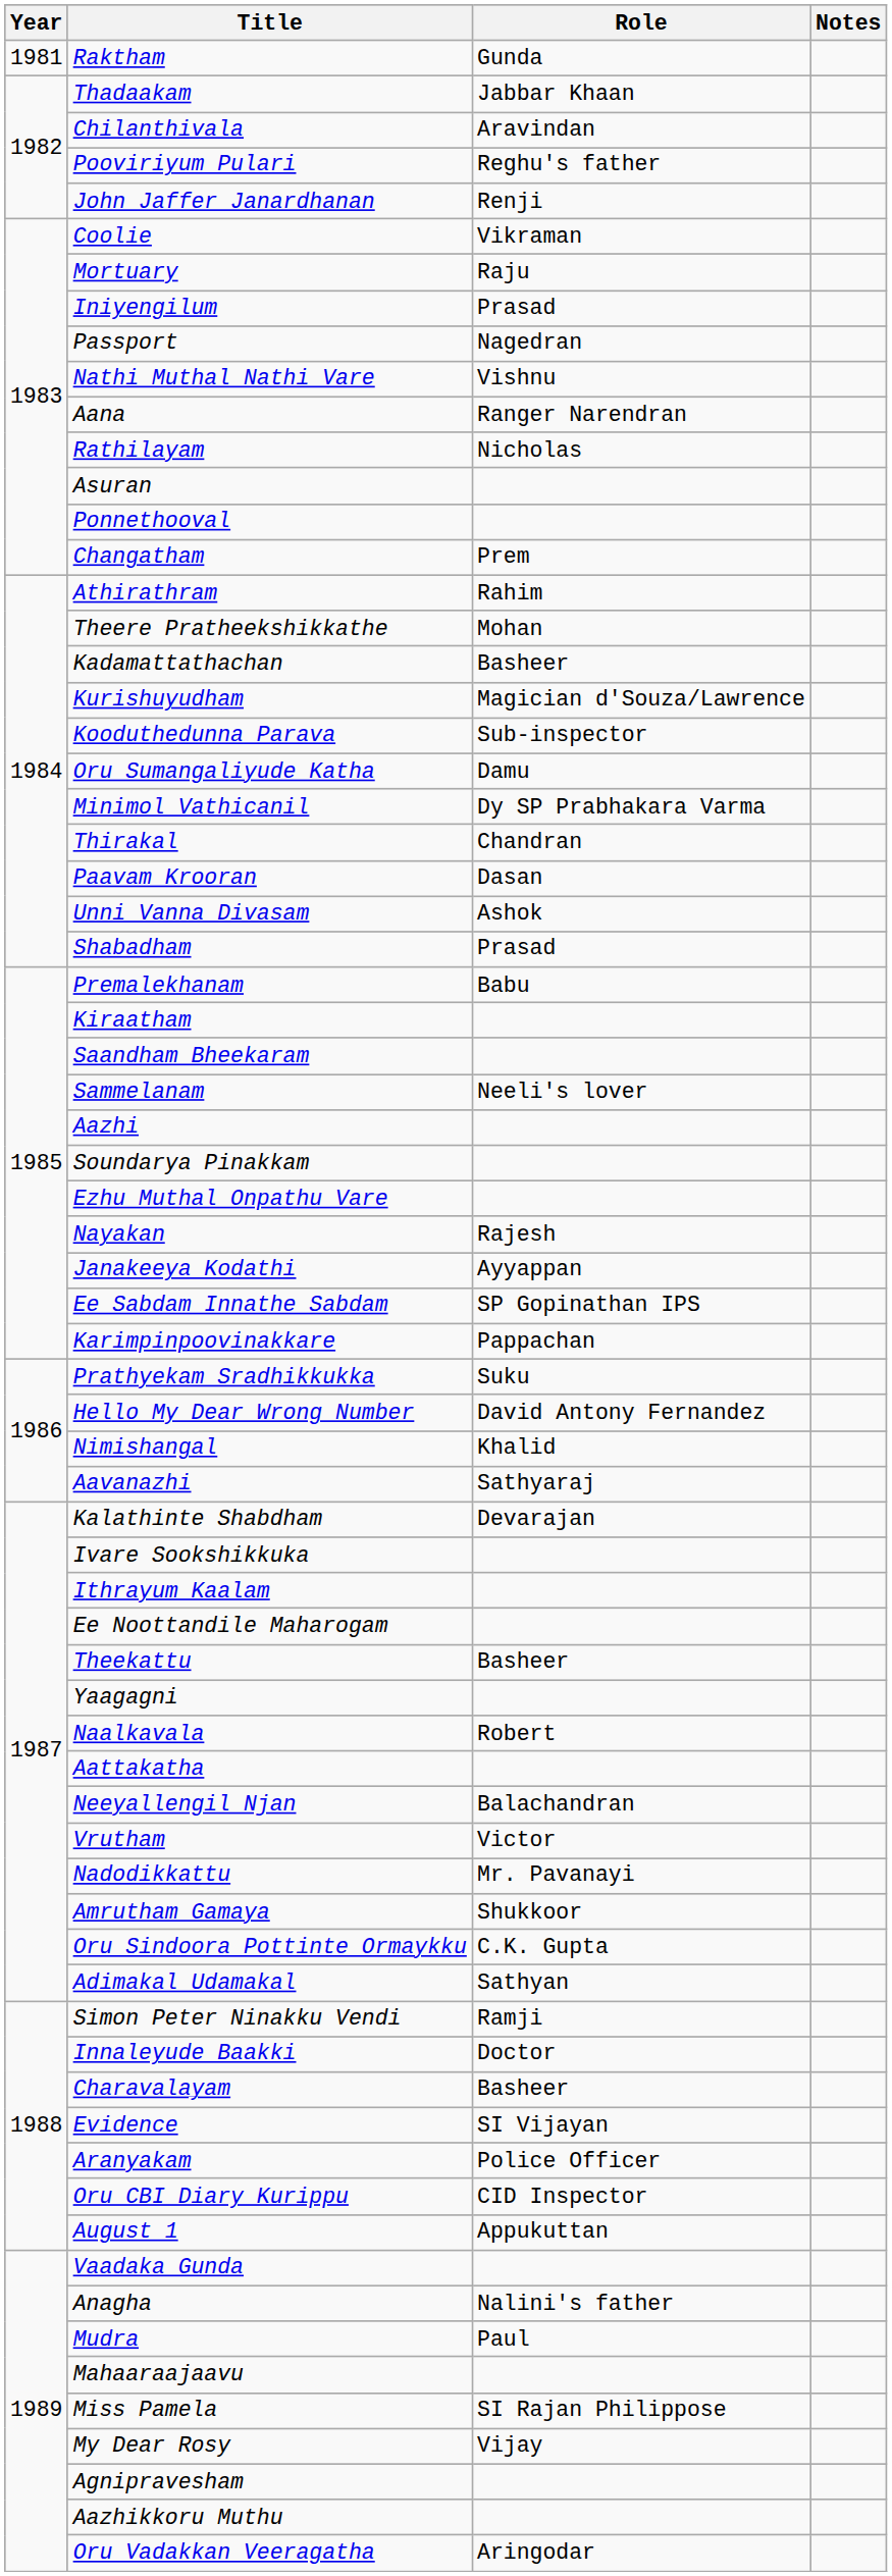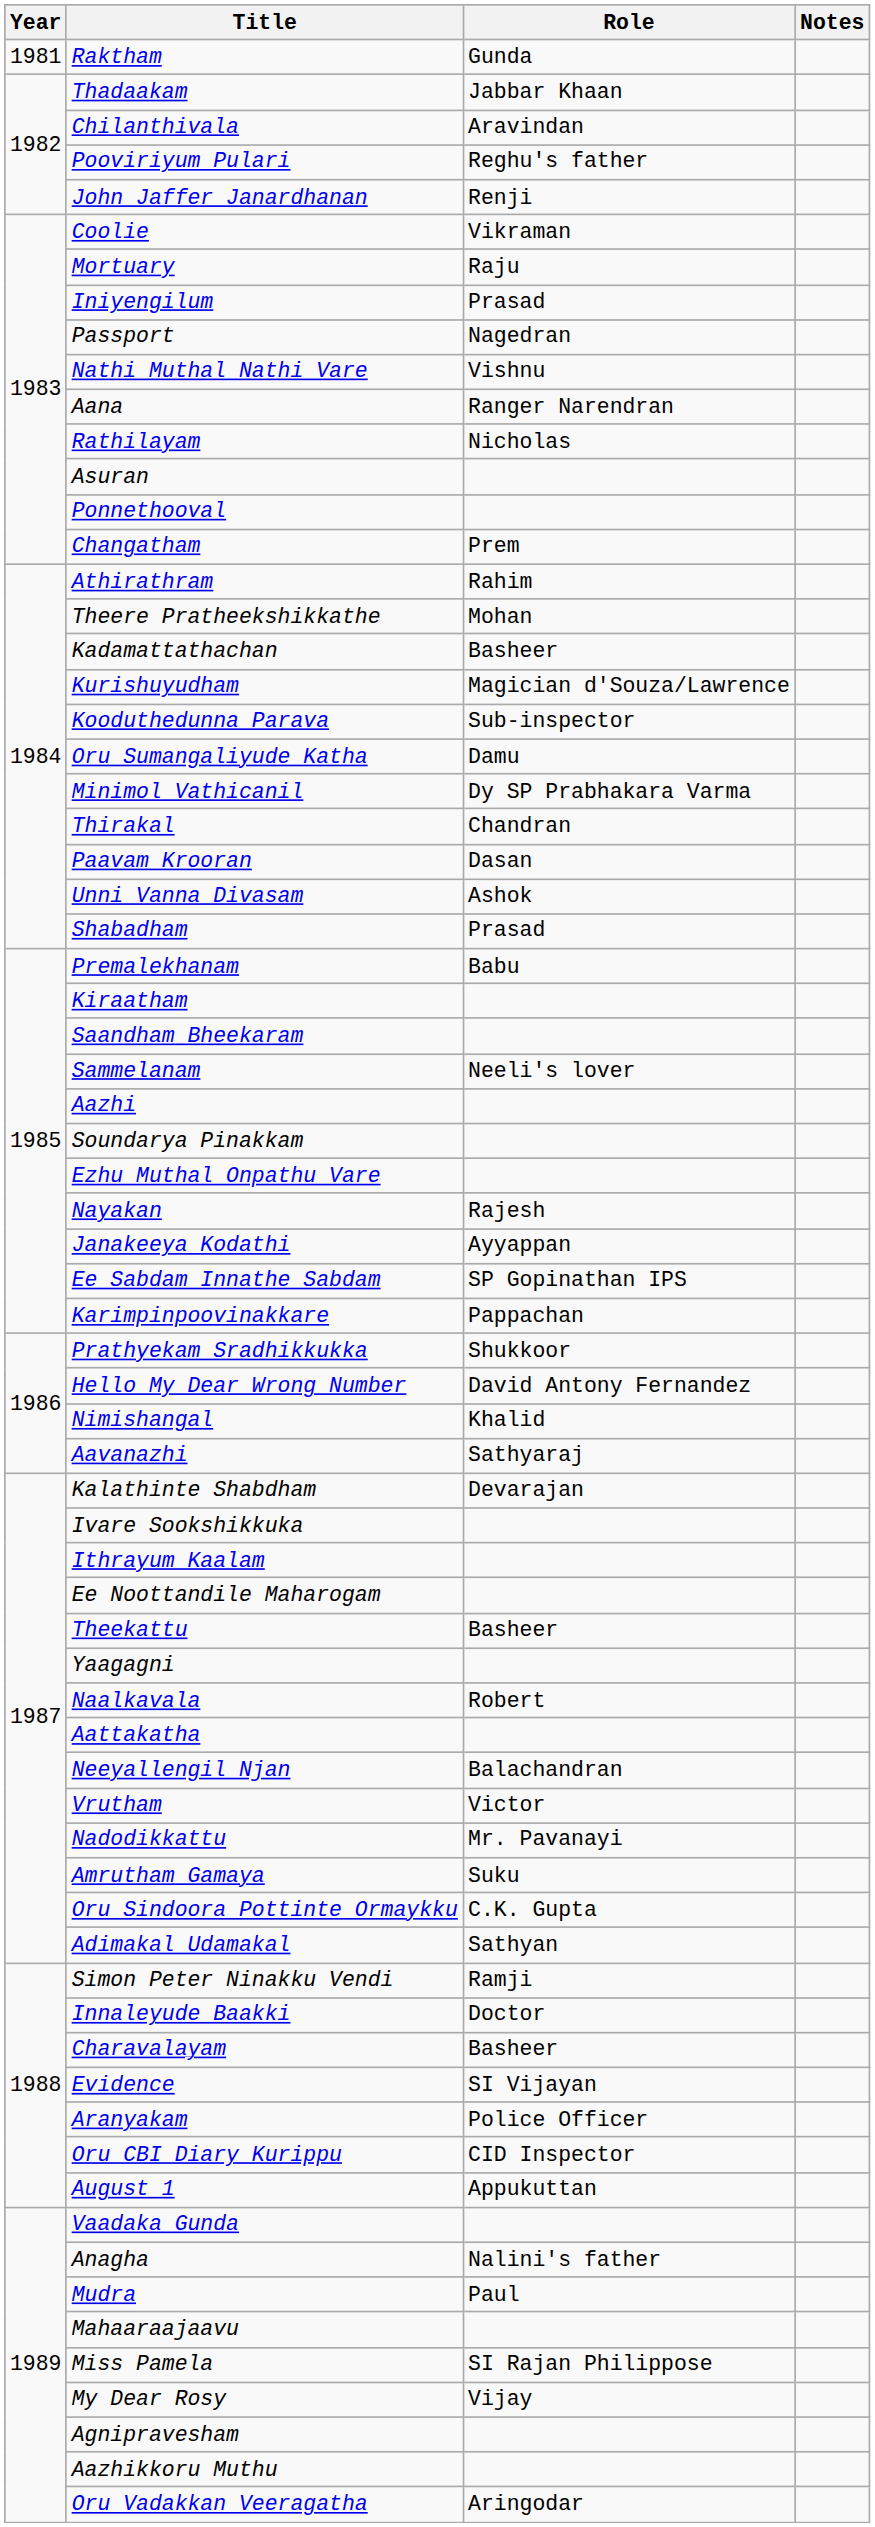 <table class="wikitable sortable">
 <tr>
 <th>Year</th>
 <th>Title</th>
 <th>Role</th>
 <th class="unsortable">Notes</th>
 </tr>
 <tr>
 <td>1981</td>
 <td><em><a href='#'>Raktham</a></em></td>
 <td>Gunda</td>
 <td></td>
 </tr>
 <tr>
 <td rowspan=4>1982</td>
 <td><em><a href='#'>Thadaakam</a></em></td>
 <td>Jabbar Khaan</td>
 <td></td>
 </tr>
 <tr>
 <td><em><a href='#'>Chilanthivala</a></em></td>
 <td>Aravindan</td>
 <td></td>
 </tr>
 <tr>
 <td><em><a href='#'>Pooviriyum Pulari</a></em></td>
 <td>Reghu's father</td>
 <td></td>
 </tr>
 <tr>
 <td><em><a href='#'>John Jaffer Janardhanan</a></em></td>
 <td>Renji</td>
 <td></td>
 </tr>
 <tr>
 <td rowspan=10>1983</td>
 <td><em><a href='#'>Coolie</a></em></td>
 <td>Vikraman</td>
 <td></td>
 </tr>
 <tr>
 <td><em><a href='#'>Mortuary</a></em></td>
 <td>Raju</td>
 <td></td>
 </tr>
 <tr>
 <td><em><a href='#'>Iniyengilum</a></em></td>
 <td>Prasad</td>
 <td></td>
 </tr>
 <tr>
 <td><em>Passport</em></td>
 <td>Nagedran</td>
 <td></td>
 </tr>
 <tr>
 <td><em><a href='#'>Nathi Muthal Nathi Vare</a></em></td>
 <td>Vishnu</td>
 <td></td>
 </tr>
 <tr>
 <td><em>Aana</em></td>
 <td>Ranger Narendran</td>
 <td></td>
 </tr>
 <tr>
 <td><em><a href='#'>Rathilayam</a></em></td>
 <td>Nicholas</td>
 <td></td>
 </tr>
 <tr>
 <td><em>Asuran</em></td>
 <td></td>
 <td></td>
 </tr>
 <tr>
 <td><em><a href='#'>Ponnethooval</a></em></td>
 <td></td>
 <td></td>
 </tr>
 <tr>
 <td><em><a href='#'>Changatham</a></em></td>
 <td>Prem</td>
 <td></td>
 </tr>
 <tr>
 <td rowspan=11>1984</td>
 <td><em><a href='#'>Athirathram</a></em></td>
 <td>Rahim</td>
 <td></td>
 </tr>
 <tr>
 <td><em>Theere Pratheekshikkathe</em></td>
 <td>Mohan</td>
 <td></td>
 </tr>
 <tr>
 <td><em>Kadamattathachan</em></td>
 <td>Basheer</td>
 <td></td>
 </tr>
 <tr>
 <td><em><a href='#'>Kurishuyudham</a></em></td>
 <td>Magician d'Souza/Lawrence</td>
 <td></td>
 </tr>
 <tr>
 <td><em><a href='#'>Kooduthedunna Parava</a></em></td>
 <td>Sub-inspector</td>
 <td></td>
 </tr>
 <tr>
 <td><em><a href='#'>Oru Sumangaliyude Katha</a></em></td>
 <td>Damu</td>
 <td></td>
 </tr>
 <tr>
 <td><em><a href='#'>Minimol Vathicanil</a></em></td>
 <td>Dy SP Prabhakara Varma</td>
 <td></td>
 </tr>
 <tr>
 <td><em><a href='#'>Thirakal</a></em></td>
 <td>Chandran</td>
 <td></td>
 </tr>
 <tr>
 <td><em><a href='#'>Paavam Krooran</a></em></td>
 <td>Dasan</td>
 <td></td>
 </tr>
 <tr>
 <td><em><a href='#'>Unni Vanna Divasam</a></em></td>
 <td>Ashok</td>
 <td></td>
 </tr>
 <tr>
 <td><em><a href='#'>Shabadham</a></em></td>
 <td>Prasad</td>
 <td></td>
 </tr>
 <tr>
 <td rowspan=11>1985</td>
 <td><em><a href='#'>Premalekhanam</a></em></td>
 <td>Babu</td>
 <td></td>
 </tr>
 <tr>
 <td><em><a href='#'>Kiraatham</a></em></td>
 <td></td>
 <td></td>
 </tr>
 <tr>
 <td><em><a href='#'>Saandham Bheekaram</a></em></td>
 <td></td>
 <td></td>
 </tr>
 <tr>
 <td><em><a href='#'>Sammelanam</a></em></td>
 <td>Neeli's lover</td>
 <td></td>
 </tr>
 <tr>
 <td><em><a href='#'>Aazhi</a></em></td>
 <td></td>
 <td></td>
 </tr>
 <tr>
 <td><em>Soundarya Pinakkam</em></td>
 <td></td>
 <td></td>
 </tr>
 <tr>
 <td><em><a href='#'>Ezhu Muthal Onpathu Vare</a></em></td>
 <td></td>
 <td></td>
 </tr>
 <tr>
 <td><em><a href='#'>Nayakan</a></em></td>
 <td>Rajesh</td>
 <td></td>
 </tr>
 <tr>
 <td><em><a href='#'>Janakeeya Kodathi</a></em></td>
 <td>Ayyappan</td>
 <td></td>
 </tr>
 <tr>
 <td><em><a href='#'>Ee Sabdam Innathe Sabdam</a></em></td>
 <td>SP Gopinathan IPS</td>
 <td></td>
 </tr>
 <tr>
 <td><em><a href='#'>Karimpinpoovinakkare</a></em></td>
 <td>Pappachan</td>
 <td></td>
 </tr>
 <tr>
 <td rowspan=4>1986</td>
 <td><em><a href='#'>Prathyekam Sradhikkukka</a></em></td>
-<td>Suku</td>
+<td>Shukkoor</td>
 <td></td>
 </tr>
 <tr>
 <td><em><a href='#'>Hello My Dear Wrong Number</a></em></td>
 <td>David Antony Fernandez</td>
 <td></td>
 </tr>
 <tr>
 <td><em><a href='#'>Nimishangal</a></em></td>
 <td>Khalid</td>
 <td></td>
 </tr>
 <tr>
 <td><em><a href='#'>Aavanazhi</a></em></td>
 <td>Sathyaraj</td>
 <td></td>
 </tr>
 <tr>
 <td rowspan=14>1987</td>
 <td><em>Kalathinte Shabdham</em></td>
 <td>Devarajan</td>
 <td></td>
 </tr>
 <tr>
 <td><em>Ivare Sookshikkuka</em></td>
 <td></td>
 <td></td>
 </tr>
 <tr>
 <td><em><a href='#'>Ithrayum Kaalam</a></em></td>
 <td></td>
 <td></td>
 </tr>
 <tr>
 <td><em>Ee Noottandile Maharogam</em></td>
 <td></td>
 <td></td>
 </tr>
 <tr>
 <td><em><a href='#'>Theekattu</a></em></td>
 <td>Basheer</td>
 <td></td>
 </tr>
 <tr>
 <td><em>Yaagagni</em></td>
 <td></td>
 <td></td>
 </tr>
 <tr>
 <td><em><a href='#'>Naalkavala</a></em></td>
 <td>Robert</td>
 <td></td>
 </tr>
 <tr>
 <td><em><a href='#'>Aattakatha</a></em></td>
 <td></td>
 <td></td>
 </tr>
 <tr>
 <td><em><a href='#'>Neeyallengil Njan</a></em></td>
 <td>Balachandran</td>
 <td></td>
 </tr>
 <tr>
 <td><em><a href='#'>Vrutham</a></em></td>
 <td>Victor</td>
 <td></td>
 </tr>
 <tr>
 <td><em><a href='#'>Nadodikkattu</a></em></td>
 <td>Mr. Pavanayi</td>
 <td></td>
 </tr>
 <tr>
 <td><em><a href='#'>Amrutham Gamaya</a></em></td>
-<td>Shukkoor</td>
+<td>Suku</td>
 <td></td>
 </tr>
 <tr>
 <td><em><a href='#'>Oru Sindoora Pottinte Ormaykku</a></em></td>
 <td>C.K. Gupta</td>
 <td></td>
 </tr>
 <tr>
 <td><em><a href='#'>Adimakal Udamakal</a></em></td>
 <td>Sathyan</td>
 <td></td>
 </tr>
 <tr>
 <td rowspan=7>1988</td>
 <td><em>Simon Peter Ninakku Vendi</em></td>
 <td>Ramji</td>
 <td></td>
 </tr>
 <tr>
 <td><em><a href='#'>Innaleyude Baakki</a></em></td>
 <td>Doctor</td>
 <td></td>
 </tr>
 <tr>
 <td><em><a href='#'>Charavalayam</a></em></td>
 <td>Basheer</td>
 <td></td>
 </tr>
 <tr>
 <td><em><a href='#'>Evidence</a></em></td>
 <td>SI Vijayan</td>
 <td></td>
 </tr>
 <tr>
 <td><em><a href='#'>Aranyakam</a></em></td>
 <td>Police Officer</td>
 <td></td>
 </tr>
 <tr>
 <td><em><a href='#'>Oru CBI Diary Kurippu</a></em></td>
 <td>CID Inspector</td>
 <td></td>
 </tr>
 <tr>
 <td><em><a href='#'>August 1</a></em></td>
 <td>Appukuttan</td>
 <td></td>
 </tr>
 <tr>
 <td rowspan=9>1989</td>
 <td><em><a href='#'>Vaadaka Gunda</a></em></td>
 <td></td>
 <td></td>
 </tr>
 <tr>
 <td><em>Anagha</em></td>
 <td>Nalini's father</td>
 <td></td>
 </tr>
 <tr>
 <td><em><a href='#'>Mudra</a></em></td>
 <td>Paul</td>
 <td></td>
 </tr>
 <tr>
 <td><em>Mahaaraajaavu</em></td>
 <td></td>
 <td></td>
 </tr>
 <tr>
 <td><em>Miss Pamela</em></td>
 <td>SI Rajan Philippose</td>
 <td></td>
 </tr>
 <tr>
 <td><em>My Dear Rosy</em></td>
 <td>Vijay</td>
 <td></td>
 </tr>
 <tr>
 <td><em>Agnipravesham</em></td>
 <td></td>
 <td></td>
 </tr>
 <tr>
 <td><em>Aazhikkoru Muthu</em></td>
 <td></td>
 <td></td>
 </tr>
 <tr>
 <td><em><a href='#'>Oru Vadakkan Veeragatha</a></em></td>
 <td>Aringodar</td>
 <td></td>
 </tr>
 <tr>
 </tr>
 </table>
